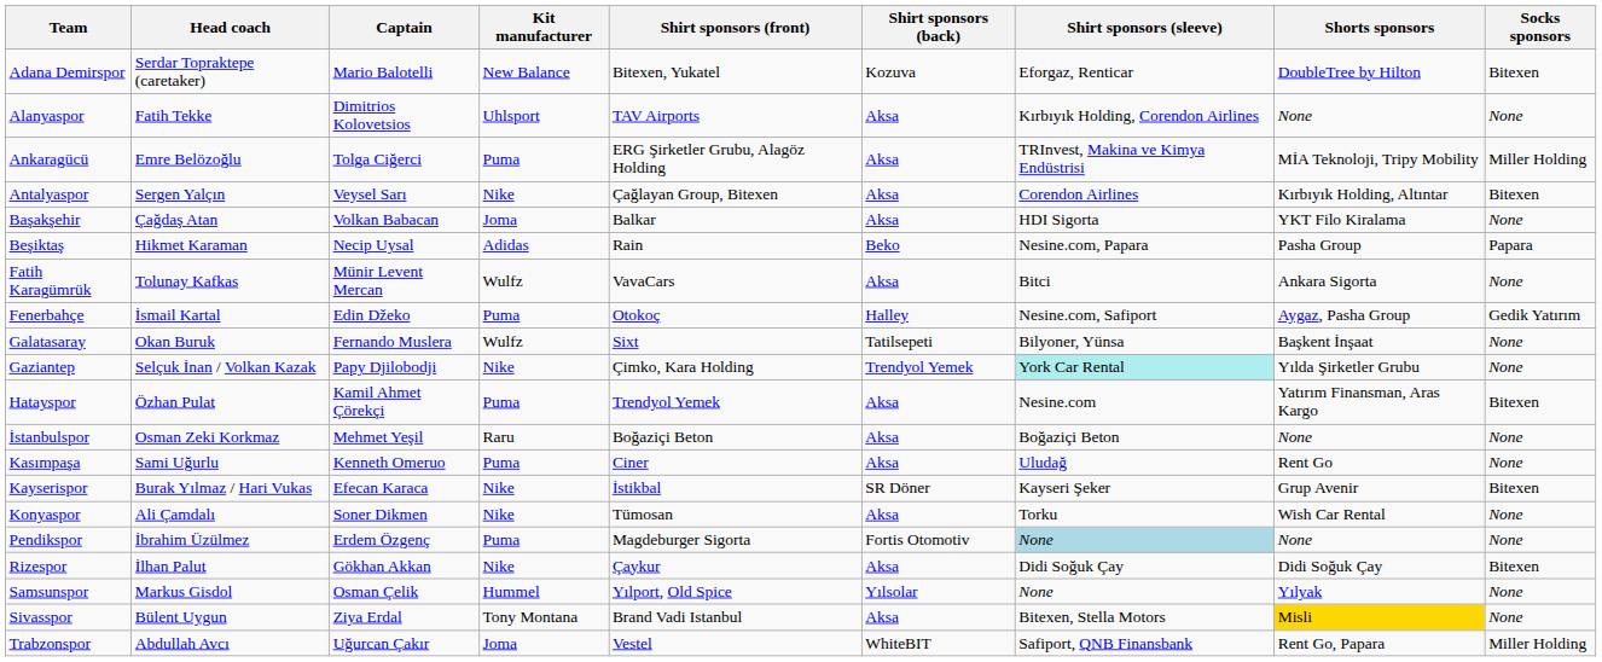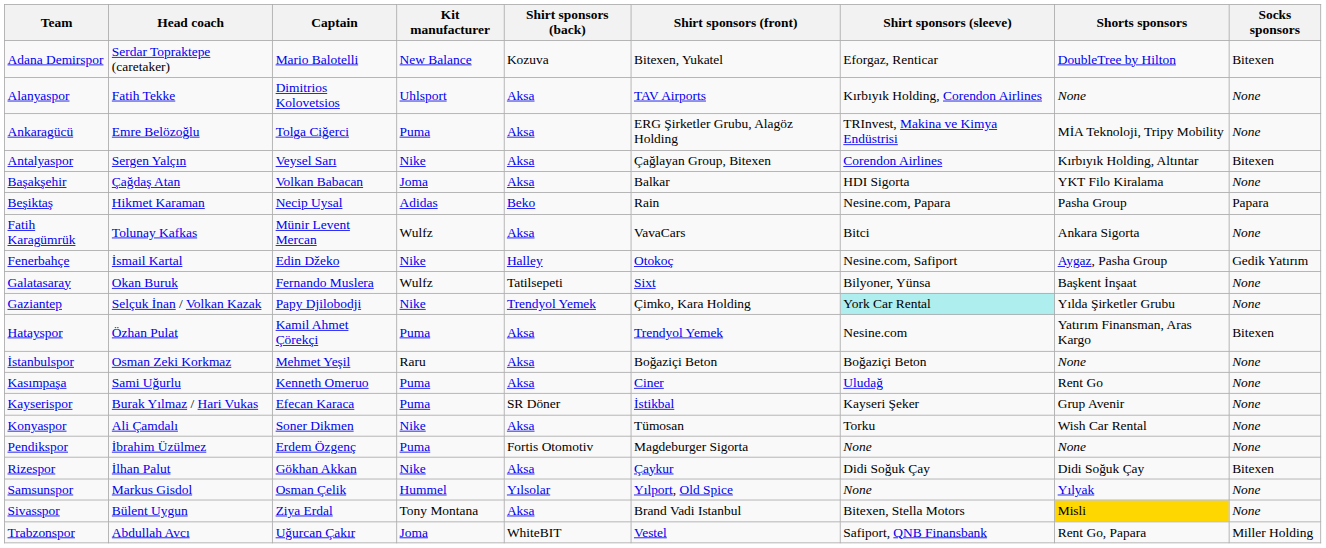 <table class="wikitable sortable" style="text-align: left;">
 <tr>
 <th>Team</th>
 <th>Head coach</th>
 <th>Captain</th>
 <th>Kit manufacturer</th>
+<th>Shirt sponsors (back)</th>
 <th>Shirt sponsors (front)</th>
-<th>Shirt sponsors (back)</th>
 <th>Shirt sponsors (sleeve)</th>
 <th>Shorts sponsors</th>
 <th>Socks sponsors</th>
 </tr>
 <tr>
 <td><a href='#'>Adana Demirspor</a></td>
 <td> <a href='#'>Serdar Topraktepe</a> (caretaker)</td>
 <td> <a href='#'>Mario Balotelli</a></td>
 <td><a href='#'>New Balance</a></td>
+<td>Kozuva</td>
 <td>Bitexen, Yukatel</td>
-<td>Kozuva</td>
 <td>Eforgaz, Renticar</td>
 <td><a href='#'>DoubleTree by Hilton</a></td>
 <td>Bitexen</td>
 </tr>
 <tr>
 <td><a href='#'>Alanyaspor</a></td>
 <td> <a href='#'>Fatih Tekke</a></td>
 <td> <a href='#'>Dimitrios Kolovetsios</a></td>
 <td><a href='#'>Uhlsport</a></td>
+<td><a href='#'>Aksa</a></td>
 <td><a href='#'>TAV Airports</a></td>
-<td><a href='#'>Aksa</a></td>
 <td>Kırbıyık Holding, <a href='#'>Corendon Airlines</a></td>
 <td><em>None</em></td>
 <td><em>None</em></td>
 </tr>
 <tr>
 <td><a href='#'>Ankaragücü</a></td>
 <td> <a href='#'>Emre Belözoğlu</a></td>
 <td> <a href='#'>Tolga Ciğerci</a></td>
 <td><a href='#'>Puma</a></td>
+<td><a href='#'>Aksa</a></td>
 <td>ERG Şirketler Grubu, Alagöz Holding</td>
-<td><a href='#'>Aksa</a></td>
 <td>TRInvest, <a href='#'>Makina ve Kimya Endüstrisi</a></td>
 <td>MİA Teknoloji, Tripy Mobility</td>
-<td>Miller Holding</td>
+<td><em>None</em></td>
 </tr>
 <tr>
 <td><a href='#'>Antalyaspor</a></td>
 <td> <a href='#'>Sergen Yalçın</a></td>
 <td> <a href='#'>Veysel Sarı</a></td>
 <td><a href='#'>Nike</a></td>
+<td><a href='#'>Aksa</a></td>
 <td>Çağlayan Group, Bitexen</td>
-<td><a href='#'>Aksa</a></td>
 <td><a href='#'>Corendon Airlines</a></td>
 <td>Kırbıyık Holding, Altıntar</td>
 <td>Bitexen</td>
 </tr>
 <tr>
 <td><a href='#'>Başakşehir</a></td>
 <td> <a href='#'>Çağdaş Atan</a></td>
 <td> <a href='#'>Volkan Babacan</a></td>
 <td><a href='#'>Joma</a></td>
+<td><a href='#'>Aksa</a></td>
 <td>Balkar</td>
-<td><a href='#'>Aksa</a></td>
 <td>HDI Sigorta</td>
 <td>YKT Filo Kiralama</td>
 <td><em>None</em></td>
 </tr>
 <tr>
 <td><a href='#'>Beşiktaş</a></td>
 <td> <a href='#'>Hikmet Karaman</a></td>
 <td> <a href='#'>Necip Uysal</a></td>
 <td><a href='#'>Adidas</a></td>
+<td><a href='#'>Beko</a></td>
 <td>Rain</td>
-<td><a href='#'>Beko</a></td>
 <td>Nesine.com, Papara</td>
 <td>Pasha Group</td>
 <td>Papara</td>
 </tr>
 <tr>
 <td><a href='#'>Fatih Karagümrük</a></td>
 <td> <a href='#'>Tolunay Kafkas</a></td>
 <td> <a href='#'>Münir Levent Mercan</a></td>
 <td>Wulfz</td>
+<td><a href='#'>Aksa</a></td>
 <td>VavaCars</td>
-<td><a href='#'>Aksa</a></td>
 <td>Bitci</td>
 <td>Ankara Sigorta</td>
 <td><em>None</em></td>
 </tr>
 <tr>
 <td><a href='#'>Fenerbahçe</a></td>
 <td> <a href='#'>İsmail Kartal</a></td>
 <td> <a href='#'>Edin Džeko</a></td>
-<td><a href='#'>Puma</a></td>
+<td><a href='#'>Nike</a></td>
+<td><a href='#'>Halley</a></td>
 <td><a href='#'>Otokoç</a></td>
-<td><a href='#'>Halley</a></td>
 <td>Nesine.com, Safiport</td>
 <td><a href='#'>Aygaz</a>, Pasha Group</td>
 <td>Gedik Yatırım</td>
 </tr>
 <tr>
 <td><a href='#'>Galatasaray</a></td>
 <td> <a href='#'>Okan Buruk</a></td>
 <td> <a href='#'>Fernando Muslera</a></td>
 <td>Wulfz</td>
+<td>Tatilsepeti</td>
 <td><a href='#'>Sixt</a></td>
-<td>Tatilsepeti</td>
 <td>Bilyoner, Yünsa</td>
 <td>Başkent İnşaat</td>
 <td><em>None</em></td>
 </tr>
 <tr>
 <td><a href='#'>Gaziantep</a></td>
 <td> <a href='#'>Selçuk İnan</a> /  <a href='#'>Volkan Kazak</a></td>
 <td> <a href='#'>Papy Djilobodji</a></td>
 <td><a href='#'>Nike</a></td>
+<td><a href='#'>Trendyol Yemek</a></td>
 <td>Çimko, Kara Holding</td>
-<td><a href='#'>Trendyol Yemek</a></td>
 <td style="background: paleturquoise;">York Car Rental</td>
 <td>Yılda Şirketler Grubu</td>
 <td><em>None</em></td>
 </tr>
 <tr>
 <td><a href='#'>Hatayspor</a></td>
 <td> <a href='#'>Özhan Pulat</a></td>
 <td> <a href='#'>Kamil Ahmet Çörekçi</a></td>
 <td><a href='#'>Puma</a></td>
+<td><a href='#'>Aksa</a></td>
 <td><a href='#'>Trendyol Yemek</a></td>
-<td><a href='#'>Aksa</a></td>
 <td>Nesine.com</td>
 <td>Yatırım Finansman, Aras Kargo</td>
 <td>Bitexen</td>
 </tr>
 <tr>
 <td><a href='#'>İstanbulspor</a></td>
 <td> <a href='#'>Osman Zeki Korkmaz</a></td>
 <td> <a href='#'>Mehmet Yeşil</a></td>
 <td>Raru</td>
+<td><a href='#'>Aksa</a></td>
 <td>Boğaziçi Beton</td>
-<td><a href='#'>Aksa</a></td>
 <td>Boğaziçi Beton</td>
 <td><em>None</em></td>
 <td><em>None</em></td>
 </tr>
 <tr>
 <td><a href='#'>Kasımpaşa</a></td>
 <td> <a href='#'>Sami Uğurlu</a></td>
 <td> <a href='#'>Kenneth Omeruo</a></td>
 <td><a href='#'>Puma</a></td>
+<td><a href='#'>Aksa</a></td>
 <td><a href='#'>Ciner</a></td>
-<td><a href='#'>Aksa</a></td>
 <td><a href='#'>Uludağ</a></td>
 <td>Rent Go</td>
 <td><em>None</em></td>
 </tr>
 <tr>
 <td><a href='#'>Kayserispor</a></td>
 <td> <a href='#'>Burak Yılmaz</a> /  <a href='#'>Hari Vukas</a></td>
 <td> <a href='#'>Efecan Karaca</a></td>
-<td><a href='#'>Nike</a></td>
+<td><a href='#'>Puma</a></td>
+<td>SR Döner</td>
 <td><a href='#'>İstikbal</a></td>
-<td>SR Döner</td>
 <td>Kayseri Şeker</td>
 <td>Grup Avenir</td>
-<td>Bitexen</td>
+<td><em>None</em></td>
 </tr>
 <tr>
 <td><a href='#'>Konyaspor</a></td>
 <td> <a href='#'>Ali Çamdalı</a></td>
 <td> <a href='#'>Soner Dikmen</a></td>
 <td><a href='#'>Nike</a></td>
+<td><a href='#'>Aksa</a></td>
 <td>Tümosan</td>
-<td><a href='#'>Aksa</a></td>
 <td>Torku</td>
 <td>Wish Car Rental</td>
 <td><em>None</em></td>
 </tr>
 <tr>
 <td><a href='#'>Pendikspor</a></td>
 <td> <a href='#'>İbrahim Üzülmez</a></td>
 <td> <a href='#'>Erdem Özgenç</a></td>
 <td><a href='#'>Puma</a></td>
+<td>Fortis Otomotiv</td>
 <td>Magdeburger Sigorta</td>
-<td>Fortis Otomotiv</td>
-<td style="background: lightblue;"><em>None</em></td>
+<td><em>None</em></td>
 <td><em>None</em></td>
 <td><em>None</em></td>
 </tr>
 <tr>
 <td><a href='#'>Rizespor</a></td>
 <td> <a href='#'>İlhan Palut</a></td>
 <td> <a href='#'>Gökhan Akkan</a></td>
 <td><a href='#'>Nike</a></td>
+<td><a href='#'>Aksa</a></td>
 <td><a href='#'>Çaykur</a></td>
-<td><a href='#'>Aksa</a></td>
 <td>Didi Soğuk Çay</td>
 <td>Didi Soğuk Çay</td>
 <td>Bitexen</td>
 </tr>
 <tr>
 <td><a href='#'>Samsunspor</a></td>
 <td> <a href='#'>Markus Gisdol</a></td>
 <td> <a href='#'>Osman Çelik</a></td>
 <td><a href='#'>Hummel</a></td>
+<td><a href='#'>Yılsolar</a></td>
 <td><a href='#'>Yılport</a>, <a href='#'>Old Spice</a></td>
-<td><a href='#'>Yılsolar</a></td>
 <td><em>None</em></td>
 <td><a href='#'>Yılyak</a></td>
 <td><em>None</em></td>
 </tr>
 <tr>
 <td><a href='#'>Sivasspor</a></td>
 <td> <a href='#'>Bülent Uygun</a></td>
 <td> <a href='#'>Ziya Erdal</a></td>
 <td>Tony Montana</td>
+<td><a href='#'>Aksa</a></td>
 <td>Brand Vadi Istanbul</td>
-<td><a href='#'>Aksa</a></td>
 <td>Bitexen, Stella Motors</td>
 <td style="background: gold;">Misli</td>
 <td><em>None</em></td>
 </tr>
 <tr>
 <td><a href='#'>Trabzonspor</a></td>
 <td> <a href='#'>Abdullah Avcı</a></td>
 <td> <a href='#'>Uğurcan Çakır</a></td>
 <td><a href='#'>Joma</a></td>
+<td>WhiteBIT</td>
 <td><a href='#'>Vestel</a></td>
-<td>WhiteBIT</td>
 <td>Safiport, <a href='#'>QNB Finansbank</a></td>
 <td>Rent Go, Papara</td>
 <td>Miller Holding</td>
 </tr>
 </table>
